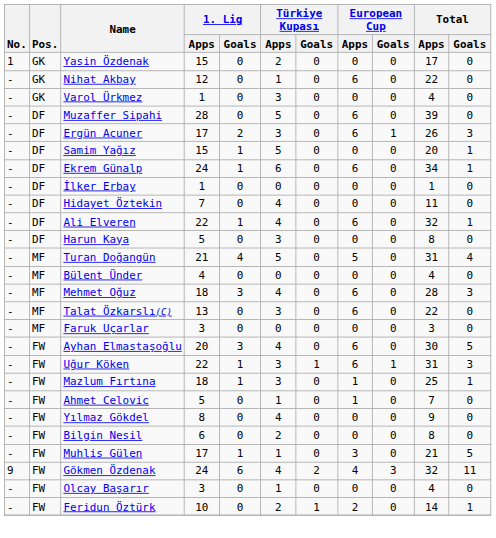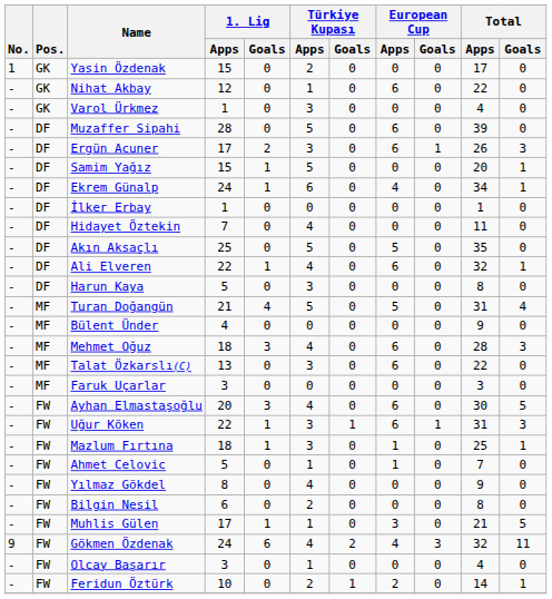 <table class="wikitable" style="text-align:center">
 <tr>
 <th rowspan="2" valign="bottom">No.</th>
 <th rowspan="2" valign="bottom">Pos.</th>
 <th rowspan="2">Name</th>
 <th colspan="2" width="85"><a href='#'>1. Lig</a></th>
 <th colspan="2" width="85"><a href='#'>Türkiye Kupası</a></th>
 <th colspan="2" width="85"><a href='#'>European Cup</a></th>
 <th colspan="2" width="85">Total</th>
 </tr>
 <tr>
 <th>Apps</th>
 <th>Goals</th>
 <th>Apps</th>
 <th>Goals</th>
 <th>Apps</th>
 <th>Goals</th>
 <th>Apps</th>
 <th>Goals</th>
 </tr>
 <tr>
 <td align="left">1</td>
 <td align="left">GK</td>
 <td align="left"> <a href='#'>Yasin Özdenak</a></td>
 <td>15</td>
 <td>0</td>
 <td>2</td>
 <td>0</td>
 <td>0</td>
 <td>0</td>
 <td>17</td>
 <td>0</td>
 </tr>
 <tr>
 <td align="left">-</td>
 <td align="left">GK</td>
 <td align="left"> <a href='#'>Nihat Akbay</a></td>
 <td>12</td>
 <td>0</td>
 <td>1</td>
 <td>0</td>
 <td>6</td>
 <td>0</td>
 <td>22</td>
 <td>0</td>
 </tr>
 <tr>
 <td align="left">-</td>
 <td align="left">GK</td>
 <td align="left"> <a href='#'>Varol Ürkmez</a></td>
 <td>1</td>
 <td>0</td>
 <td>3</td>
 <td>0</td>
 <td>0</td>
 <td>0</td>
 <td>4</td>
 <td>0</td>
 </tr>
 <tr>
 <td align="left">-</td>
 <td align="left">DF</td>
 <td align="left"> <a href='#'>Muzaffer Sipahi</a></td>
 <td>28</td>
 <td>0</td>
 <td>5</td>
 <td>0</td>
 <td>6</td>
 <td>0</td>
 <td>39</td>
 <td>0</td>
 </tr>
 <tr>
 <td align="left">-</td>
 <td align="left">DF</td>
 <td align="left"> <a href='#'>Ergün Acuner</a></td>
 <td>17</td>
 <td>2</td>
 <td>3</td>
 <td>0</td>
 <td>6</td>
 <td>1</td>
 <td>26</td>
 <td>3</td>
 </tr>
 <tr>
 <td align="left">-</td>
 <td align="left">DF</td>
 <td align="left"> <a href='#'>Samim Yağız</a></td>
 <td>15</td>
 <td>1</td>
 <td>5</td>
 <td>0</td>
 <td>0</td>
 <td>0</td>
 <td>20</td>
 <td>1</td>
 </tr>
 <tr>
 <td align="left">-</td>
 <td align="left">DF</td>
 <td align="left"> <a href='#'>Ekrem Günalp</a></td>
 <td>24</td>
 <td>1</td>
 <td>6</td>
 <td>0</td>
-<td>6</td>
+<td>4</td>
 <td>0</td>
 <td>34</td>
 <td>1</td>
 </tr>
 <tr>
 <td align="left">-</td>
 <td align="left">DF</td>
 <td align="left"> <a href='#'>İlker Erbay</a></td>
 <td>1</td>
 <td>0</td>
 <td>0</td>
 <td>0</td>
 <td>0</td>
 <td>0</td>
 <td>1</td>
 <td>0</td>
 </tr>
 <tr>
 <td align="left">-</td>
 <td align="left">DF</td>
 <td align="left"> <a href='#'>Hidayet Öztekin</a></td>
 <td>7</td>
 <td>0</td>
 <td>4</td>
 <td>0</td>
 <td>0</td>
 <td>0</td>
 <td>11</td>
+<td>0</td>
+</tr>
+<tr>
+<td align="left">-</td>
+<td align="left">DF</td>
+<td align="left"> <a href='#'>Akın Aksaçlı</a></td>
+<td>25</td>
+<td>0</td>
+<td>5</td>
+<td>0</td>
+<td>5</td>
+<td>0</td>
+<td>35</td>
 <td>0</td>
 </tr>
 <tr>
 <td align="left">-</td>
 <td align="left">DF</td>
 <td align="left"> <a href='#'>Ali Elveren</a></td>
 <td>22</td>
 <td>1</td>
 <td>4</td>
 <td>0</td>
 <td>6</td>
 <td>0</td>
 <td>32</td>
 <td>1</td>
 </tr>
 <tr>
 <td align="left">-</td>
 <td align="left">DF</td>
 <td align="left"> <a href='#'>Harun Kaya</a></td>
 <td>5</td>
 <td>0</td>
 <td>3</td>
 <td>0</td>
 <td>0</td>
 <td>0</td>
 <td>8</td>
 <td>0</td>
 </tr>
 <tr>
 <td align="left">-</td>
 <td align="left">MF</td>
 <td align="left"> <a href='#'>Turan Doğangün</a></td>
 <td>21</td>
 <td>4</td>
 <td>5</td>
 <td>0</td>
 <td>5</td>
 <td>0</td>
 <td>31</td>
 <td>4</td>
 </tr>
 <tr>
 <td align="left">-</td>
 <td align="left">MF</td>
 <td align="left"> <a href='#'>Bülent Ünder</a></td>
 <td>4</td>
 <td>0</td>
 <td>0</td>
 <td>0</td>
 <td>0</td>
 <td>0</td>
-<td>4</td>
+<td>9</td>
 <td>0</td>
 </tr>
 <tr>
 <td align="left">-</td>
 <td align="left">MF</td>
 <td align="left"> <a href='#'>Mehmet Oğuz</a></td>
 <td>18</td>
 <td>3</td>
 <td>4</td>
 <td>0</td>
 <td>6</td>
 <td>0</td>
 <td>28</td>
 <td>3</td>
 </tr>
 <tr>
 <td align="left">-</td>
 <td align="left">MF</td>
 <td align="left"> <a href='#'>Talat Özkarslı</a><small><em><a href='#'>(C)</a></em></small></td>
 <td>13</td>
 <td>0</td>
 <td>3</td>
 <td>0</td>
 <td>6</td>
 <td>0</td>
 <td>22</td>
 <td>0</td>
 </tr>
 <tr>
 <td align="left">-</td>
 <td align="left">MF</td>
 <td align="left"> <a href='#'>Faruk Uçarlar</a></td>
 <td>3</td>
 <td>0</td>
 <td>0</td>
 <td>0</td>
 <td>0</td>
 <td>0</td>
 <td>3</td>
 <td>0</td>
 </tr>
 <tr>
 <td align="left">-</td>
 <td align="left">FW</td>
 <td align="left"> <a href='#'>Ayhan Elmastaşoğlu</a></td>
 <td>20</td>
 <td>3</td>
 <td>4</td>
 <td>0</td>
 <td>6</td>
 <td>0</td>
 <td>30</td>
 <td>5</td>
 </tr>
 <tr>
 <td align="left">-</td>
 <td align="left">FW</td>
 <td align="left"> <a href='#'>Uğur Köken</a></td>
 <td>22</td>
 <td>1</td>
 <td>3</td>
 <td>1</td>
 <td>6</td>
 <td>1</td>
 <td>31</td>
 <td>3</td>
 </tr>
 <tr>
 <td align="left">-</td>
 <td align="left">FW</td>
 <td align="left"> <a href='#'>Mazlum Fırtına</a></td>
 <td>18</td>
 <td>1</td>
 <td>3</td>
 <td>0</td>
 <td>1</td>
 <td>0</td>
 <td>25</td>
 <td>1</td>
 </tr>
 <tr>
 <td align="left">-</td>
 <td align="left">FW</td>
 <td align="left"> <a href='#'>Ahmet Celovic</a></td>
 <td>5</td>
 <td>0</td>
 <td>1</td>
 <td>0</td>
 <td>1</td>
 <td>0</td>
 <td>7</td>
 <td>0</td>
 </tr>
 <tr>
 <td align="left">-</td>
 <td align="left">FW</td>
 <td align="left"> <a href='#'>Yılmaz Gökdel</a></td>
 <td>8</td>
 <td>0</td>
 <td>4</td>
 <td>0</td>
 <td>0</td>
 <td>0</td>
 <td>9</td>
 <td>0</td>
 </tr>
 <tr>
 <td align="left">-</td>
 <td align="left">FW</td>
 <td align="left"> <a href='#'>Bilgin Nesil</a></td>
 <td>6</td>
 <td>0</td>
 <td>2</td>
 <td>0</td>
 <td>0</td>
 <td>0</td>
 <td>8</td>
 <td>0</td>
 </tr>
 <tr>
 <td align="left">-</td>
 <td align="left">FW</td>
 <td align="left"> <a href='#'>Muhlis Gülen</a></td>
 <td>17</td>
 <td>1</td>
 <td>1</td>
 <td>0</td>
 <td>3</td>
 <td>0</td>
 <td>21</td>
 <td>5</td>
 </tr>
 <tr>
 <td align="left">9</td>
 <td align="left">FW</td>
 <td align="left"> <a href='#'>Gökmen Özdenak</a></td>
 <td>24</td>
 <td>6</td>
 <td>4</td>
 <td>2</td>
 <td>4</td>
 <td>3</td>
 <td>32</td>
 <td>11</td>
 </tr>
 <tr>
 <td align="left">-</td>
 <td align="left">FW</td>
 <td align="left"> <a href='#'>Olcay Başarır</a></td>
 <td>3</td>
 <td>0</td>
 <td>1</td>
 <td>0</td>
 <td>0</td>
 <td>0</td>
 <td>4</td>
 <td>0</td>
 </tr>
 <tr>
 <td align="left">-</td>
 <td align="left">FW</td>
 <td align="left"> <a href='#'>Feridun Öztürk</a></td>
 <td>10</td>
 <td>0</td>
 <td>2</td>
 <td>1</td>
 <td>2</td>
 <td>0</td>
 <td>14</td>
 <td>1</td>
 </tr>
 <tr>
 </tr>
 </table>
